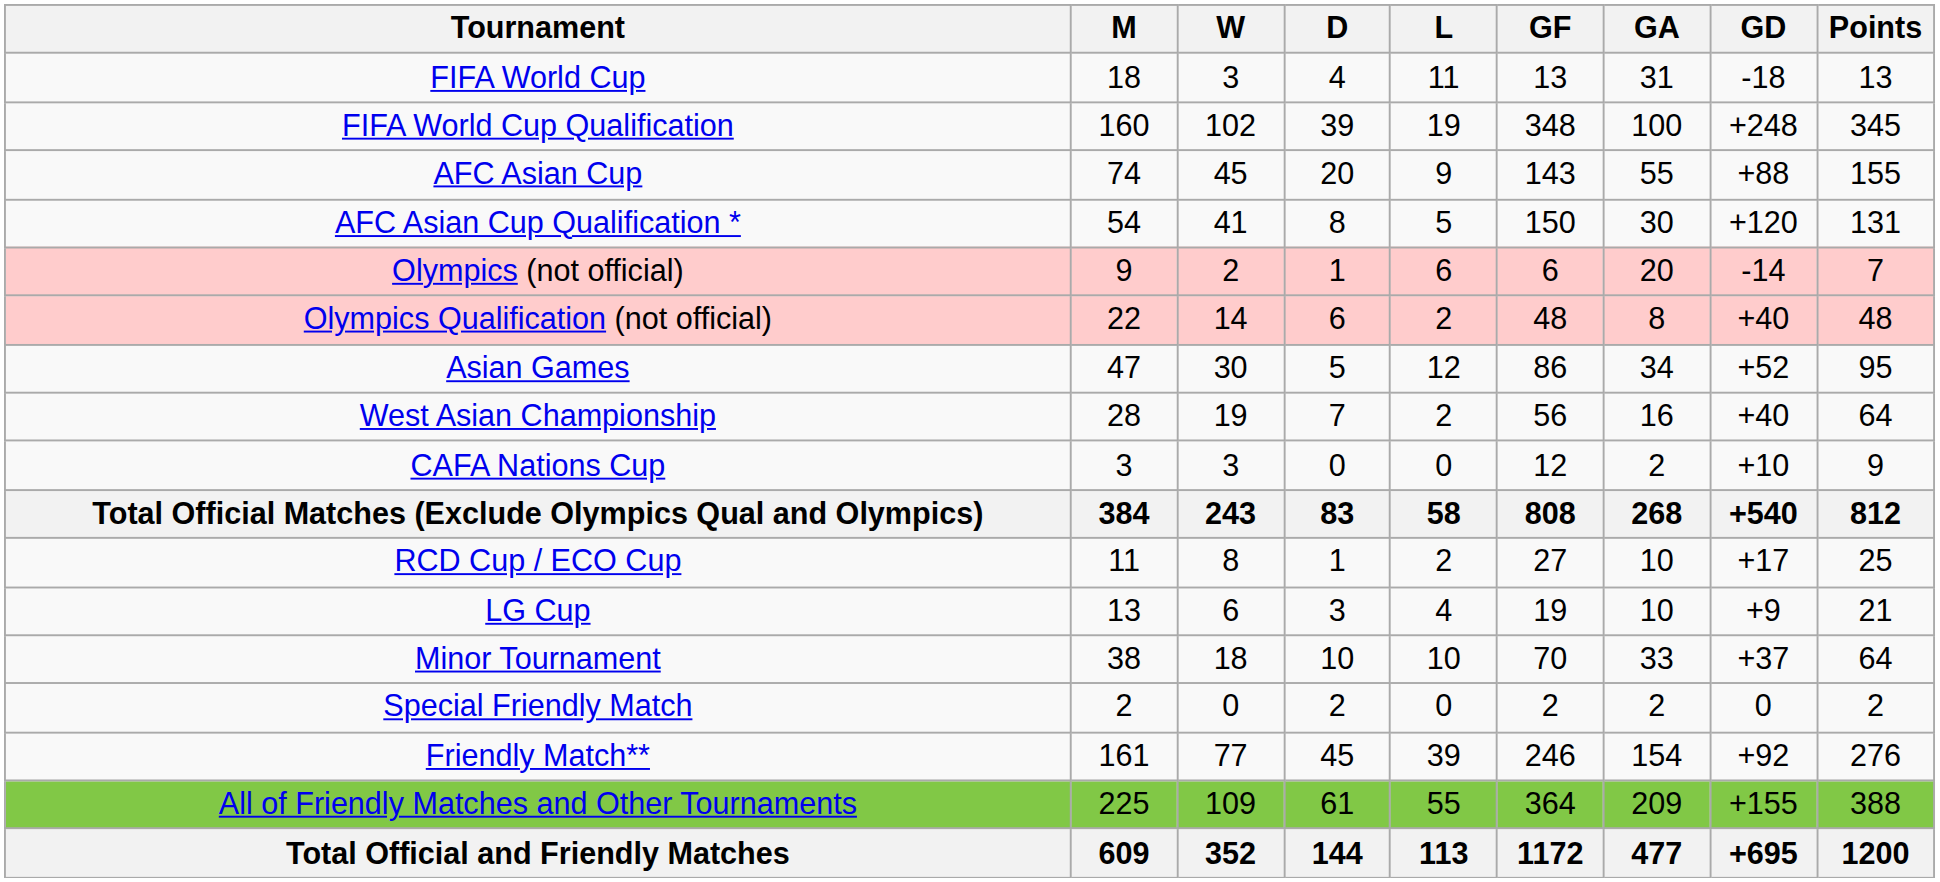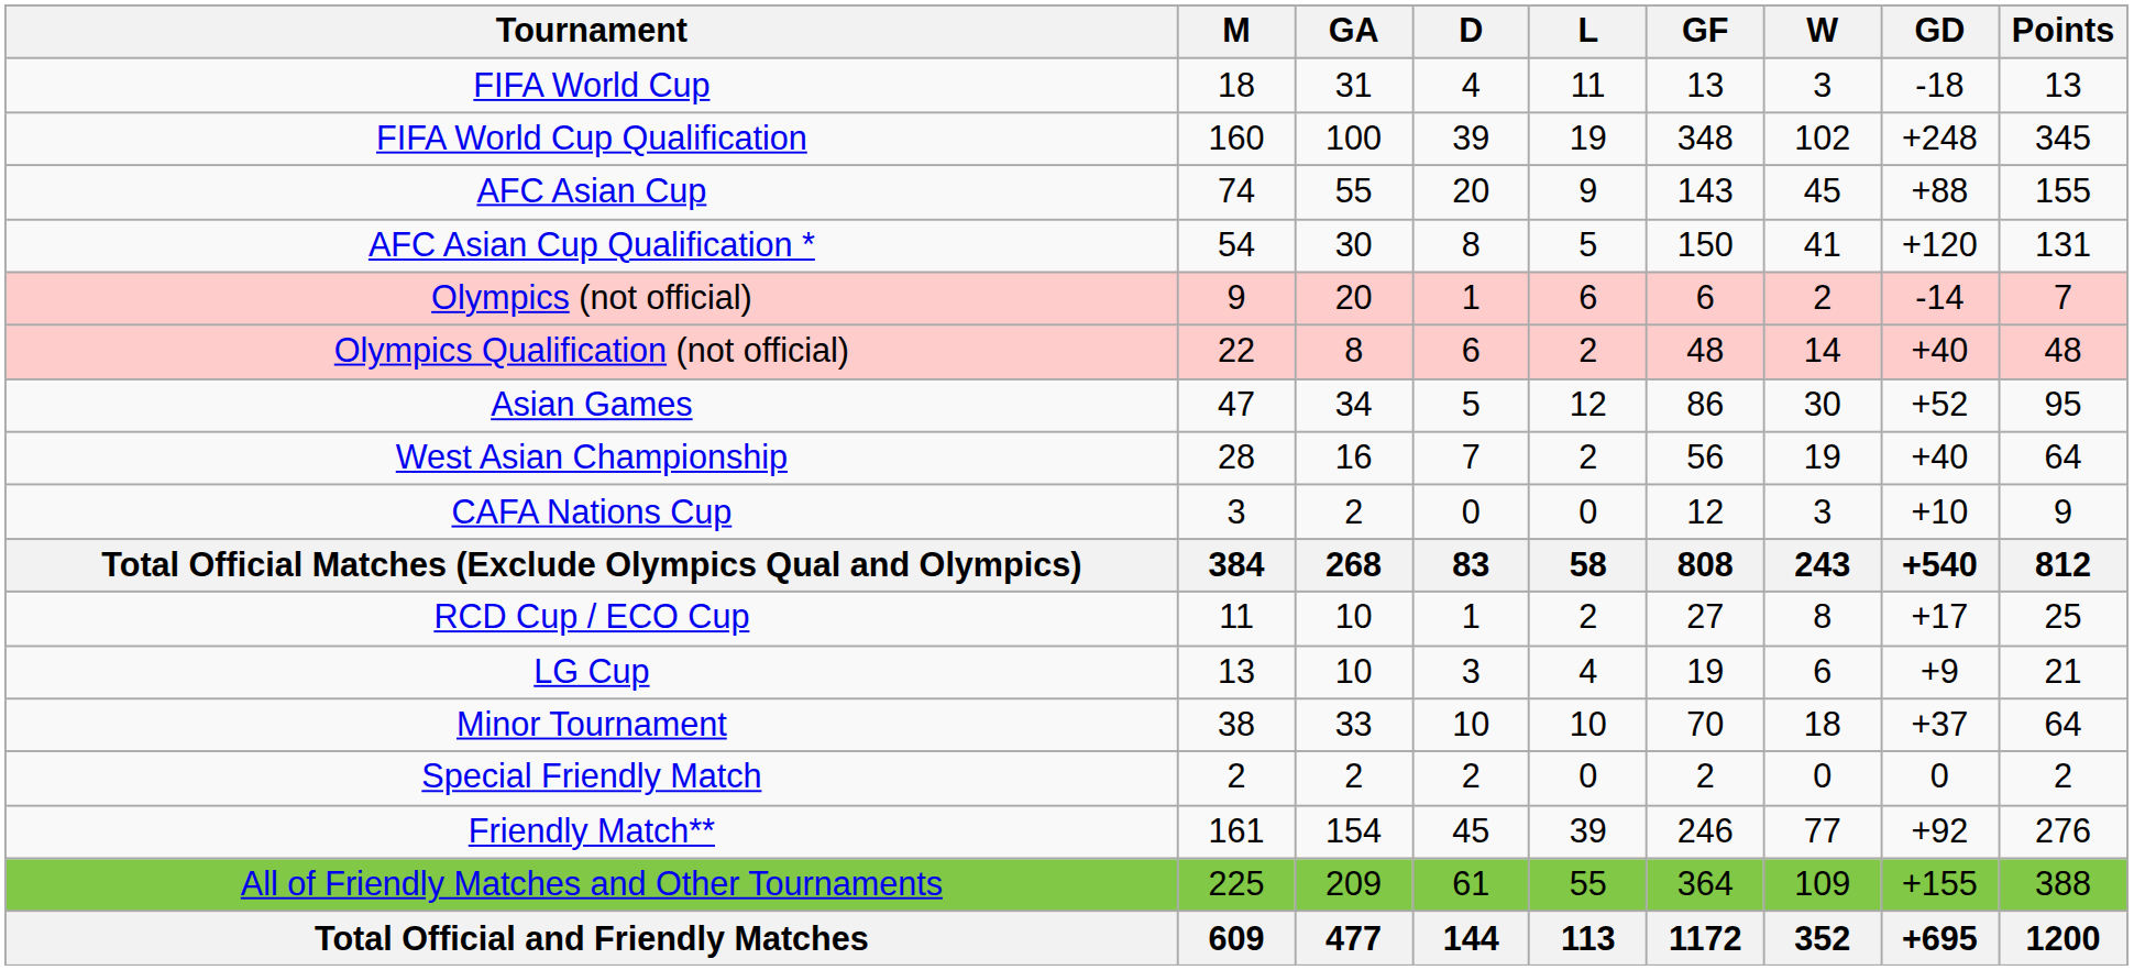 <table class="wikitable sortable" width=80% style="text-align:center">
 <tr>
 <th width=50%>Tournament</th>
 <th width=5%>M</th>
-<th width=5%>W</th>
+<th width=5%>GA</th>
 <th width=5%>D</th>
 <th width=5%>L</th>
 <th width=5%>GF</th>
-<th width=5%>GA</th>
+<th width=5%>W</th>
 <th width=5%>GD</th>
 <th width=5%>Points</th>
 </tr>
 <tr>
 <td style="text-align:center;"><a href='#'>FIFA World Cup</a></td>
 <td>18</td>
-<td>3</td>
+<td>31</td>
 <td>4</td>
 <td>11</td>
 <td>13</td>
-<td>31</td>
+<td>3</td>
 <td>-18</td>
 <td>13</td>
 </tr>
 <tr>
 <td style="text-align:center;"><a href='#'>FIFA World Cup Qualification</a></td>
 <td>160</td>
-<td>102</td>
+<td>100</td>
 <td>39</td>
 <td>19</td>
 <td>348</td>
-<td>100</td>
+<td>102</td>
 <td>+248</td>
 <td>345</td>
 </tr>
 <tr>
 <td style="text-align:center;"><a href='#'>AFC Asian Cup</a></td>
 <td>74</td>
-<td>45</td>
+<td>55</td>
 <td>20</td>
 <td>9</td>
 <td>143</td>
-<td>55</td>
+<td>45</td>
 <td>+88</td>
 <td>155</td>
 </tr>
 <tr>
 <td style="text-align:center;"><a href='#'>AFC Asian Cup Qualification *</a></td>
 <td>54</td>
-<td>41</td>
+<td>30</td>
 <td>8</td>
 <td>5</td>
 <td>150</td>
-<td>30</td>
+<td>41</td>
 <td>+120</td>
 <td>131</td>
 </tr>
 <tr style="background:#FFCCCC;">
 <td style="text-align:center;"><a href='#'>Olympics</a> (not official)</td>
 <td>9</td>
-<td>2</td>
+<td>20</td>
 <td>1</td>
 <td>6</td>
 <td>6</td>
-<td>20</td>
+<td>2</td>
 <td>-14</td>
 <td>7</td>
 </tr>
 <tr style="background:#FFCCCC;">
 <td style="text-align:center;"><a href='#'>Olympics Qualification</a> (not official)</td>
 <td>22</td>
-<td>14</td>
+<td>8</td>
 <td>6</td>
 <td>2</td>
 <td>48</td>
-<td>8</td>
+<td>14</td>
 <td>+40</td>
 <td>48</td>
 </tr>
 <tr>
 <td style="text-align:center;"><a href='#'>Asian Games</a></td>
 <td>47</td>
-<td>30</td>
+<td>34</td>
 <td>5</td>
 <td>12</td>
 <td>86</td>
-<td>34</td>
+<td>30</td>
 <td>+52</td>
 <td>95</td>
 </tr>
 <tr>
 <td style="text-align:center;"><a href='#'>West Asian Championship</a></td>
 <td>28</td>
-<td>19</td>
+<td>16</td>
 <td>7</td>
 <td>2</td>
 <td>56</td>
-<td>16</td>
+<td>19</td>
 <td>+40</td>
 <td>64</td>
 </tr>
 <tr>
 <td style="text-align:center;"><a href='#'>CAFA Nations Cup</a></td>
 <td>3</td>
-<td>3</td>
+<td>2</td>
 <td>0</td>
 <td>0</td>
 <td>12</td>
-<td>2</td>
+<td>3</td>
 <td>+10</td>
 <td>9</td>
 </tr>
 <tr>
 <th align=center colspan="1">Total Official Matches (Exclude Olympics Qual and Olympics)</th>
 <th>384</th>
-<th>243</th>
+<th>268</th>
 <th>83</th>
 <th>58</th>
 <th>808</th>
-<th>268</th>
+<th>243</th>
 <th>+540</th>
 <th>812</th>
 </tr>
 <tr>
 <td style="text-align:center;"><a href='#'>RCD Cup / ECO Cup</a></td>
 <td>11</td>
-<td>8</td>
+<td>10</td>
 <td>1</td>
 <td>2</td>
 <td>27</td>
-<td>10</td>
+<td>8</td>
 <td>+17</td>
 <td>25</td>
 </tr>
 <tr>
 <td style="text-align:center;"><a href='#'>LG Cup</a></td>
 <td>13</td>
-<td>6</td>
+<td>10</td>
 <td>3</td>
 <td>4</td>
 <td>19</td>
-<td>10</td>
+<td>6</td>
 <td>+9</td>
 <td>21</td>
 </tr>
 <tr>
 <td style="text-align:center;"><a href='#'>Minor Tournament</a></td>
 <td>38</td>
-<td>18</td>
+<td>33</td>
 <td>10</td>
 <td>10</td>
 <td>70</td>
-<td>33</td>
+<td>18</td>
 <td>+37</td>
 <td>64</td>
 </tr>
 <tr>
 <td style="text-align:center;"><a href='#'>Special Friendly Match</a></td>
 <td>2</td>
+<td>2</td>
+<td>2</td>
 <td>0</td>
 <td>2</td>
 <td>0</td>
-<td>2</td>
-<td>2</td>
 <td>0</td>
 <td>2</td>
 </tr>
 <tr>
 <td style="text-align:center;"><a href='#'>Friendly Match**</a></td>
 <td>161</td>
-<td>77</td>
+<td>154</td>
 <td>45</td>
 <td>39</td>
 <td>246</td>
-<td>154</td>
+<td>77</td>
 <td>+92</td>
 <td>276</td>
 </tr>
 <tr bgcolor=#81c846>
 <td style="text-align:center;"><a href='#'>All of Friendly Matches and Other Tournaments</a></td>
 <td>225</td>
-<td>109</td>
+<td>209</td>
 <td>61</td>
 <td>55</td>
 <td>364</td>
-<td>209</td>
+<td>109</td>
 <td>+155</td>
 <td>388</td>
 </tr>
 <tr>
 <th align=center colspan="1">Total Official and Friendly Matches</th>
 <th>609</th>
-<th>352</th>
+<th>477</th>
 <th>144</th>
 <th>113</th>
 <th>1172</th>
-<th>477</th>
+<th>352</th>
 <th>+695</th>
 <th>1200</th>
 </tr>
 </table>
